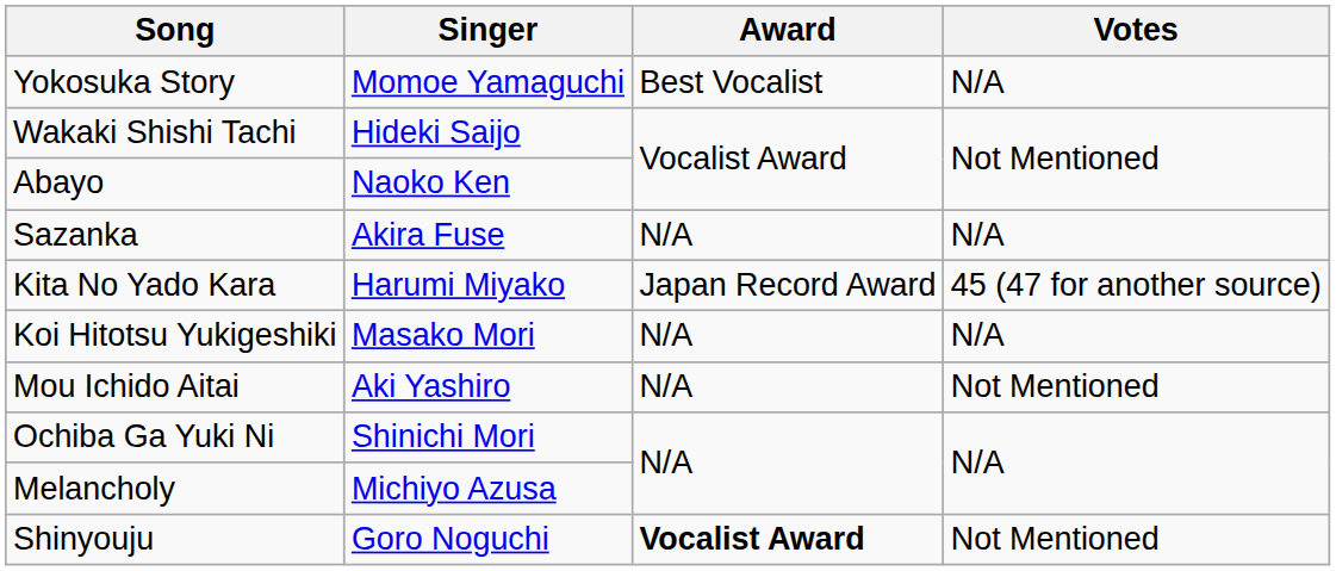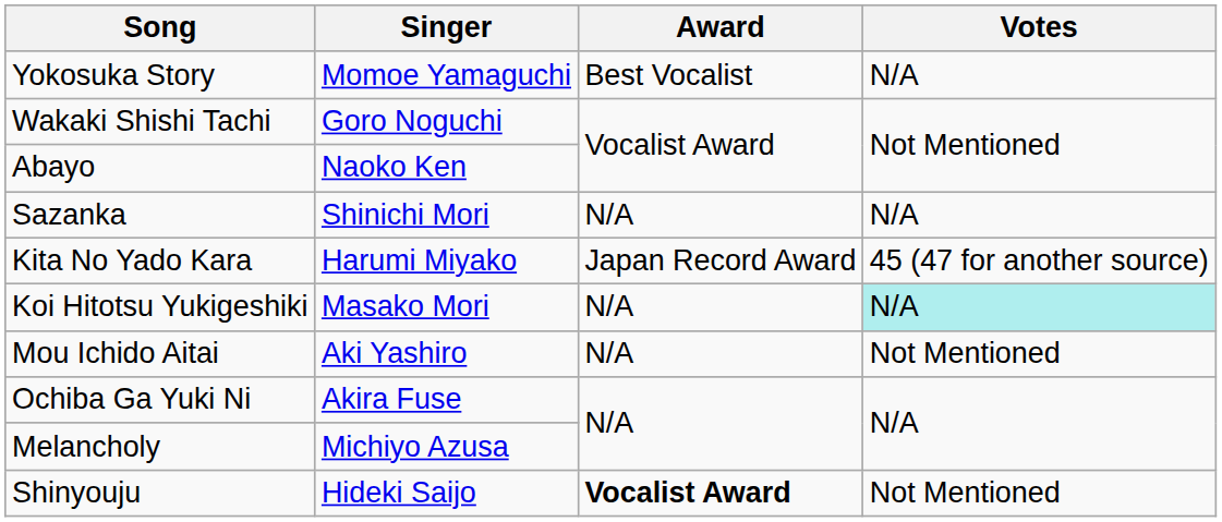 <table class="wikitable">
 <tr>
 <th>Song</th>
 <th>Singer</th>
 <th>Award</th>
 <th>Votes</th>
 </tr>
 <tr>
 <td>Yokosuka Story</td>
 <td><a href='#'>Momoe Yamaguchi</a></td>
 <td>Best Vocalist</td>
 <td>N/A</td>
 </tr>
 <tr>
 <td>Wakaki Shishi Tachi</td>
-<td><a href='#'>Hideki Saijo</a></td>
+<td><a href='#'>Goro Noguchi</a></td>
 <td rowspan=2>Vocalist Award</td>
 <td rowspan=2>Not Mentioned</td>
 </tr>
 <tr>
 <td>Abayo</td>
 <td><a href='#'>Naoko Ken</a></td>
 </tr>
 <tr>
 <td>Sazanka</td>
-<td><a href='#'>Akira Fuse</a></td>
+<td><a href='#'>Shinichi Mori</a></td>
 <td>N/A</td>
 <td>N/A</td>
 </tr>
 <tr>
 <td>Kita No Yado Kara</td>
 <td><a href='#'>Harumi Miyako</a></td>
 <td>Japan Record Award</td>
 <td>45 (47 for another source)</td>
 </tr>
 <tr>
 <td>Koi Hitotsu Yukigeshiki</td>
 <td><a href='#'>Masako Mori</a></td>
 <td>N/A</td>
-<td>N/A</td>
+<td style="background: paleturquoise;">N/A</td>
 </tr>
 <tr>
 <td>Mou Ichido Aitai</td>
 <td><a href='#'>Aki Yashiro</a></td>
 <td>N/A</td>
 <td>Not Mentioned</td>
 </tr>
 <tr>
 <td>Ochiba Ga Yuki Ni</td>
-<td><a href='#'>Shinichi Mori</a></td>
+<td><a href='#'>Akira Fuse</a></td>
 <td rowspan=2>N/A</td>
 <td rowspan=2>N/A</td>
 </tr>
 <tr>
 <td>Melancholy</td>
 <td><a href='#'>Michiyo Azusa</a></td>
 </tr>
 <tr>
 <td>Shinyouju</td>
-<td><a href='#'>Goro Noguchi</a></td>
+<td><a href='#'>Hideki Saijo</a></td>
 <td><strong>Vocalist Award</strong></td>
 <td>Not Mentioned</td>
 </tr>
 </table>
